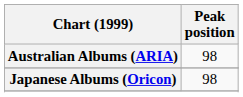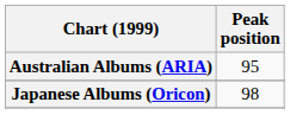 <table class="wikitable sortable plainrowheaders" style="text-align:center">
 <tr>
 <th scope="col">Chart (1999)</th>
 <th scope="col">Peak<br>position</th>
 </tr>
 <tr>
 <th scope="row">Australian Albums (<a href='#'>ARIA</a>)</th>
-<td>98</td>
+<td>95</td>
 </tr>
 <tr>
 </tr>
 <tr>
 </tr>
 <tr>
 </tr>
 <tr>
 </tr>
 <tr>
 </tr>
 <tr>
 <th scope="row">Japanese Albums (<a href='#'>Oricon</a>)</th>
 <td align="center">98</td>
 </tr>
 <tr>
 </tr>
 <tr>
 </tr>
 <tr>
 </tr>
 <tr>
 </tr>
 <tr>
 </tr>
 <tr>
 </tr>
 </table>
